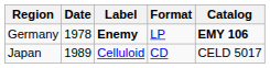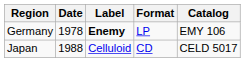 <table class="wikitable">
 <tr>
 <th>Region</th>
 <th>Date</th>
 <th>Label</th>
 <th>Format</th>
 <th>Catalog</th>
 </tr>
 <tr>
 <td>Germany</td>
 <td>1978</td>
 <td><strong>Enemy</strong></td>
 <td><a href='#'>LP</a></td>
-<td><strong>EMY 106</strong></td>
+<td>EMY 106</td>
 </tr>
 <tr>
 <td>Japan</td>
-<td>1989</td>
+<td>1988</td>
 <td><a href='#'>Celluloid</a></td>
 <td><a href='#'>CD</a></td>
 <td>CELD 5017</td>
 </tr>
 </table>
